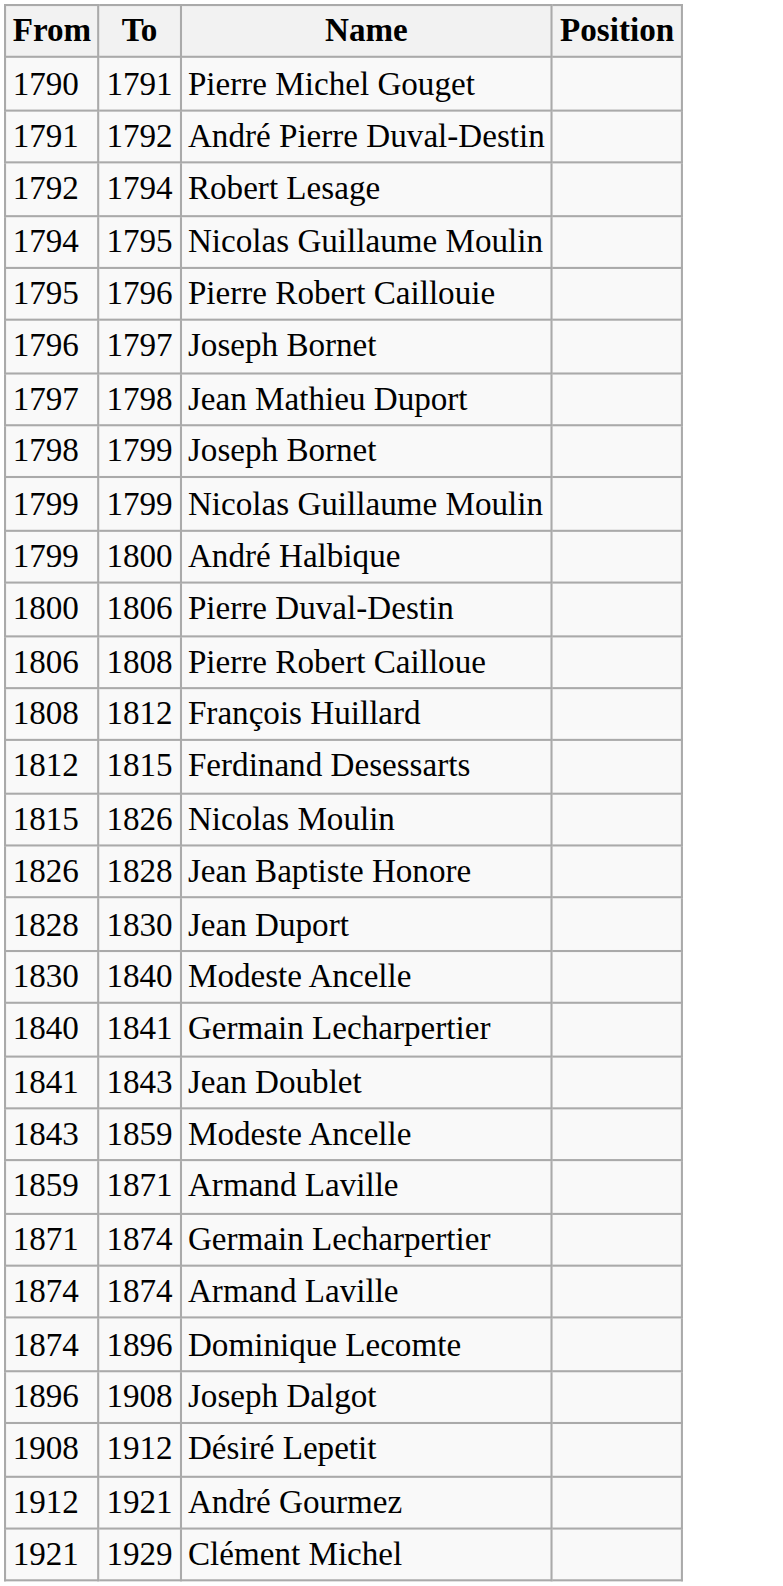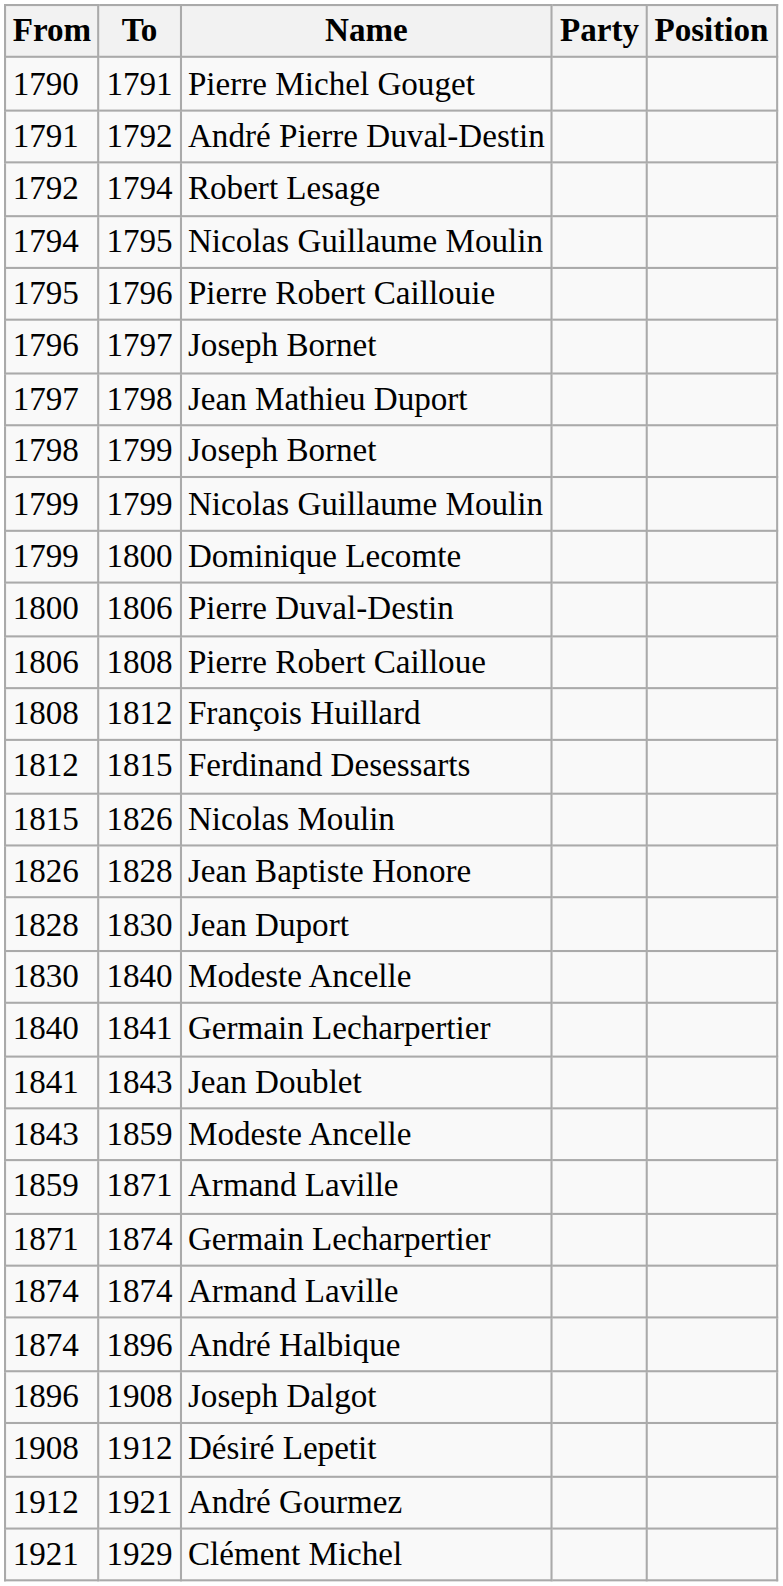 <table class="wikitable">
 <tr>
 <th>From</th>
 <th>To</th>
 <th>Name</th>
+<th>Party</th>
 <th>Position</th>
 </tr>
 <tr>
 <td>1790</td>
 <td>1791</td>
 <td>Pierre Michel Gouget</td>
 <td></td>
+<td></td>
 </tr>
 <tr>
 <td>1791</td>
 <td>1792</td>
 <td>André Pierre Duval-Destin</td>
+<td></td>
 <td></td>
 </tr>
 <tr>
 <td>1792</td>
 <td>1794</td>
 <td>Robert Lesage</td>
 <td></td>
+<td></td>
 </tr>
 <tr>
 <td>1794</td>
 <td>1795</td>
 <td>Nicolas Guillaume Moulin</td>
+<td></td>
 <td></td>
 </tr>
 <tr>
 <td>1795</td>
 <td>1796</td>
 <td>Pierre Robert Caillouie</td>
 <td></td>
+<td></td>
 </tr>
 <tr>
 <td>1796</td>
 <td>1797</td>
 <td>Joseph Bornet</td>
+<td></td>
 <td></td>
 </tr>
 <tr>
 <td>1797</td>
 <td>1798</td>
 <td>Jean Mathieu Duport</td>
 <td></td>
+<td></td>
 </tr>
 <tr>
 <td>1798</td>
 <td>1799</td>
 <td>Joseph Bornet</td>
+<td></td>
 <td></td>
 </tr>
 <tr>
 <td>1799</td>
 <td>1799</td>
 <td>Nicolas Guillaume Moulin</td>
 <td></td>
+<td></td>
 </tr>
 <tr>
 <td>1799</td>
 <td>1800</td>
-<td>André Halbique</td>
+<td>Dominique Lecomte</td>
+<td></td>
 <td></td>
 </tr>
 <tr>
 <td>1800</td>
 <td>1806</td>
 <td>Pierre Duval-Destin</td>
 <td></td>
+<td></td>
 </tr>
 <tr>
 <td>1806</td>
 <td>1808</td>
 <td>Pierre Robert Cailloue</td>
+<td></td>
 <td></td>
 </tr>
 <tr>
 <td>1808</td>
 <td>1812</td>
 <td>François Huillard</td>
 <td></td>
+<td></td>
 </tr>
 <tr>
 <td>1812</td>
 <td>1815</td>
 <td>Ferdinand Desessarts</td>
+<td></td>
 <td></td>
 </tr>
 <tr>
 <td>1815</td>
 <td>1826</td>
 <td>Nicolas Moulin</td>
 <td></td>
+<td></td>
 </tr>
 <tr>
 <td>1826</td>
 <td>1828</td>
 <td>Jean Baptiste Honore</td>
+<td></td>
 <td></td>
 </tr>
 <tr>
 <td>1828</td>
 <td>1830</td>
 <td>Jean Duport</td>
 <td></td>
+<td></td>
 </tr>
 <tr>
 <td>1830</td>
 <td>1840</td>
 <td>Modeste Ancelle</td>
+<td></td>
 <td></td>
 </tr>
 <tr>
 <td>1840</td>
 <td>1841</td>
 <td>Germain Lecharpertier</td>
 <td></td>
+<td></td>
 </tr>
 <tr>
 <td>1841</td>
 <td>1843</td>
 <td>Jean Doublet</td>
+<td></td>
 <td></td>
 </tr>
 <tr>
 <td>1843</td>
 <td>1859</td>
 <td>Modeste Ancelle</td>
 <td></td>
+<td></td>
 </tr>
 <tr>
 <td>1859</td>
 <td>1871</td>
 <td>Armand Laville</td>
+<td></td>
 <td></td>
 </tr>
 <tr>
 <td>1871</td>
 <td>1874</td>
 <td>Germain Lecharpertier</td>
 <td></td>
+<td></td>
 </tr>
 <tr>
 <td>1874</td>
 <td>1874</td>
 <td>Armand Laville</td>
 <td></td>
+<td></td>
 </tr>
 <tr>
 <td>1874</td>
 <td>1896</td>
-<td>Dominique Lecomte</td>
+<td>André Halbique</td>
+<td></td>
 <td></td>
 </tr>
 <tr>
 <td>1896</td>
 <td>1908</td>
 <td>Joseph Dalgot</td>
 <td></td>
+<td></td>
 </tr>
 <tr>
 <td>1908</td>
 <td>1912</td>
 <td>Désiré Lepetit</td>
+<td></td>
 <td></td>
 </tr>
 <tr>
 <td>1912</td>
 <td>1921</td>
 <td>André Gourmez</td>
 <td></td>
+<td></td>
 </tr>
 <tr>
 <td>1921</td>
 <td>1929</td>
 <td>Clément Michel</td>
 <td></td>
+<td></td>
 </tr>
 </table>
